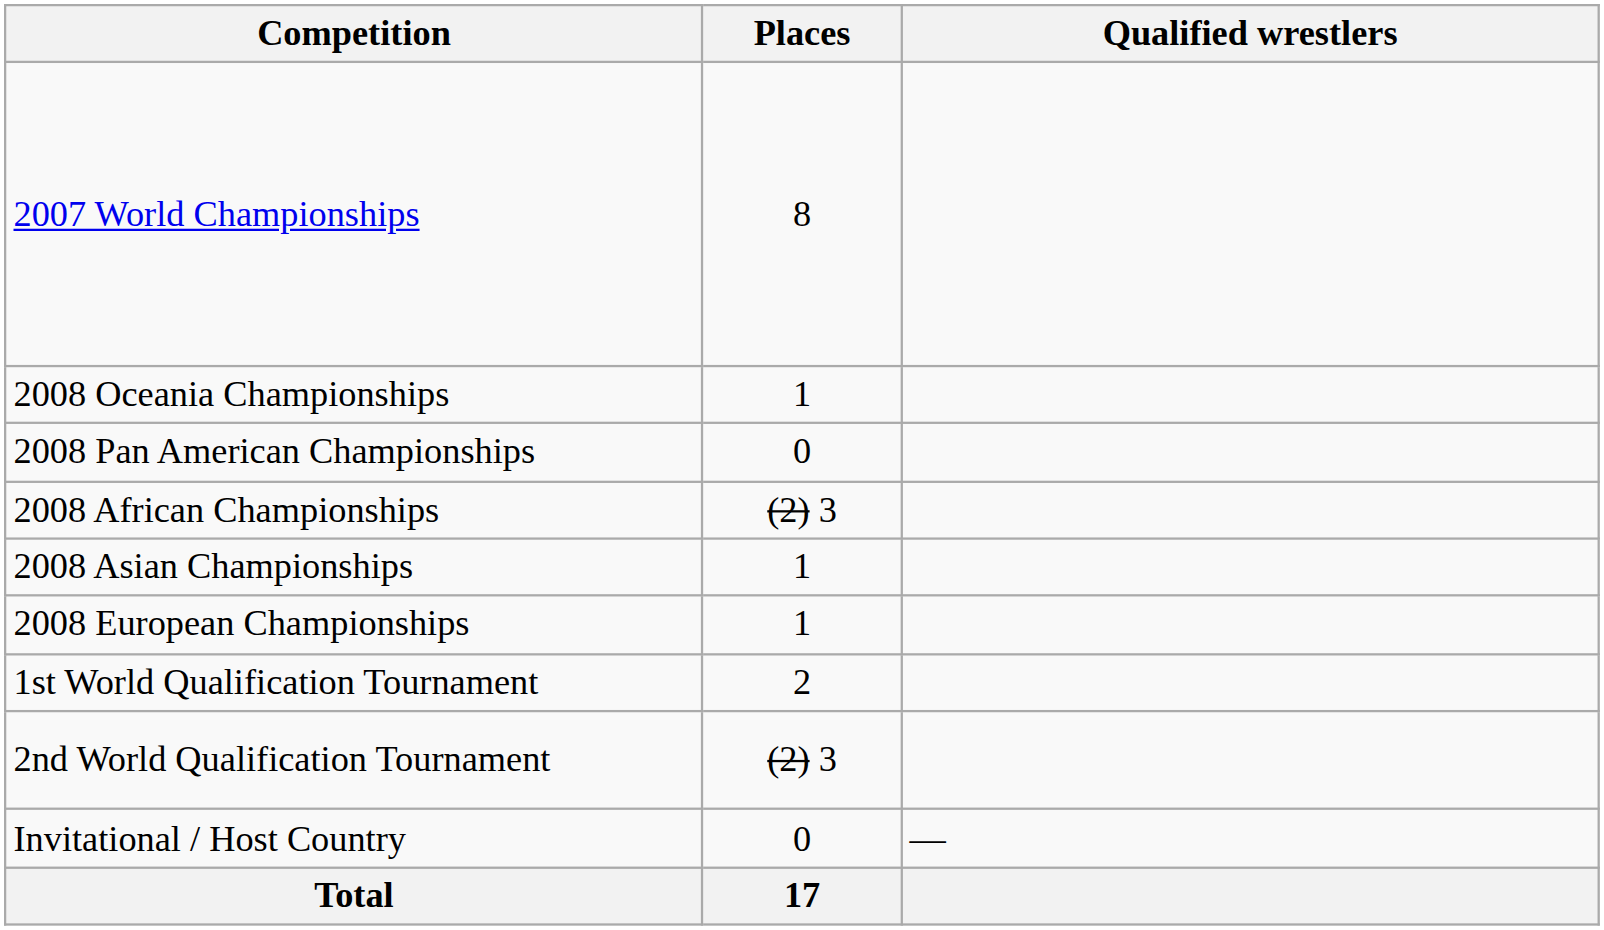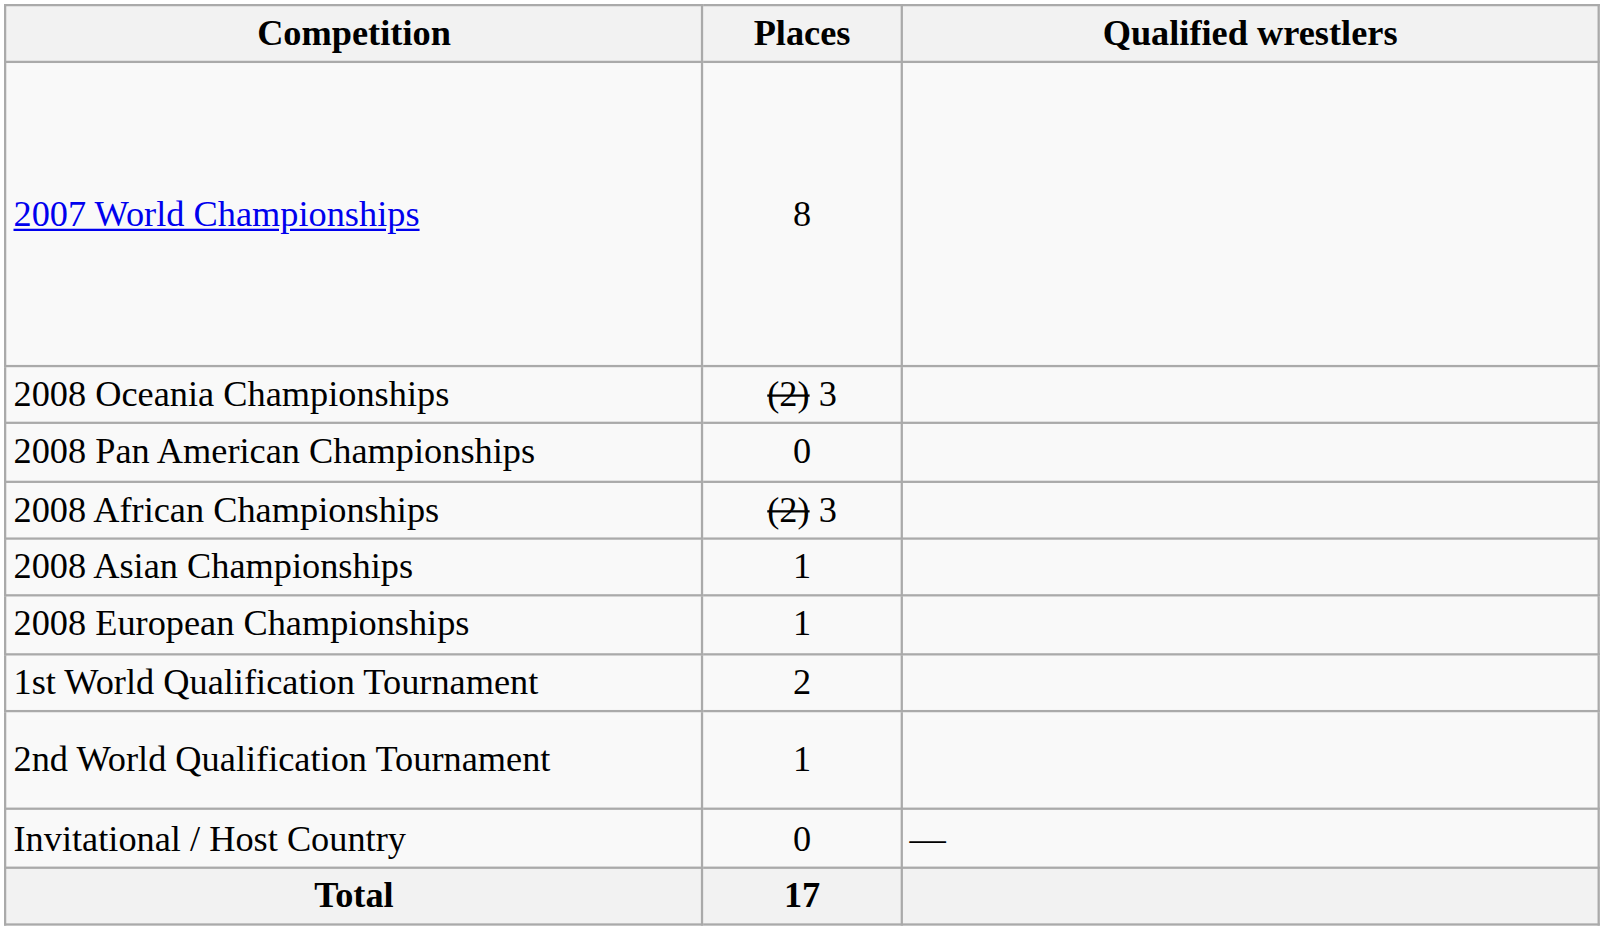 <table class = "wikitable">
 <tr>
 <th width=300>Competition</th>
 <th width=80>Places</th>
 <th width=300>Qualified wrestlers</th>
 </tr>
 <tr>
 <td><a href='#'>2007 World Championships</a></td>
 <td align="center">8</td>
 <td><br><br><br><br><br><br><br></td>
 </tr>
 <tr>
 <td>2008 Oceania Championships</td>
-<td align="center">1</td>
+<td align="center"><s>(2)</s> 3</td>
 <td></td>
 </tr>
 <tr>
 <td>2008 Pan American Championships</td>
 <td align="center">0</td>
 <td></td>
 </tr>
 <tr>
 <td>2008 African Championships</td>
 <td align="center"><s>(2)</s> 3</td>
 <td><s></s></td>
 </tr>
 <tr>
 <td>2008 Asian Championships</td>
 <td align="center">1</td>
 <td></td>
 </tr>
 <tr>
 <td>2008 European Championships</td>
 <td align="center">1</td>
 <td></td>
 </tr>
 <tr>
 <td>1st World Qualification Tournament</td>
 <td align="center">2</td>
 <td><br></td>
 </tr>
 <tr>
 <td>2nd World Qualification Tournament</td>
-<td align="center"><s>(2)</s> 3</td>
+<td align="center">1</td>
 <td><br><br></td>
 </tr>
 <tr>
 <td>Invitational / Host Country</td>
 <td align="center">0</td>
 <td>—</td>
 </tr>
 <tr>
 <th>Total</th>
 <th>17</th>
 <th></th>
 </tr>
 </table>
